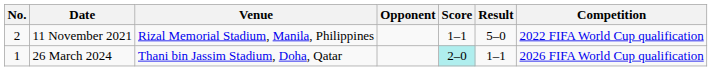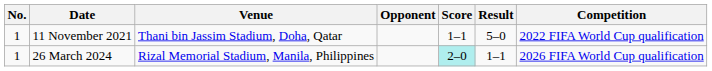 <table class="wikitable sortable">
 <tr>
 <th scope="col">No.</th>
 <th scope="col">Date</th>
 <th scope="col">Venue</th>
 <th scope="col">Opponent</th>
 <th scope="col">Score</th>
 <th scope="col">Result</th>
 <th scope="col">Competition</th>
 </tr>
 <tr>
-<td align="center">2</td>
+<td align="center">1</td>
 <td>11 November 2021</td>
-<td><a href='#'>Rizal Memorial Stadium</a>, <a href='#'>Manila</a>, Philippines</td>
+<td><a href='#'>Thani bin Jassim Stadium</a>, <a href='#'>Doha</a>, Qatar</td>
 <td></td>
 <td align="center">1–1</td>
 <td align="center">5–0</td>
 <td><a href='#'>2022 FIFA World Cup qualification</a></td>
 </tr>
 <tr>
 <td align="center">1</td>
 <td>26 March 2024</td>
-<td><a href='#'>Thani bin Jassim Stadium</a>, <a href='#'>Doha</a>, Qatar</td>
+<td><a href='#'>Rizal Memorial Stadium</a>, <a href='#'>Manila</a>, Philippines</td>
 <td></td>
 <td align="center" style="background: paleturquoise;">2–0</td>
 <td align="center">1–1</td>
 <td><a href='#'>2026 FIFA World Cup qualification</a></td>
 </tr>
 </table>
